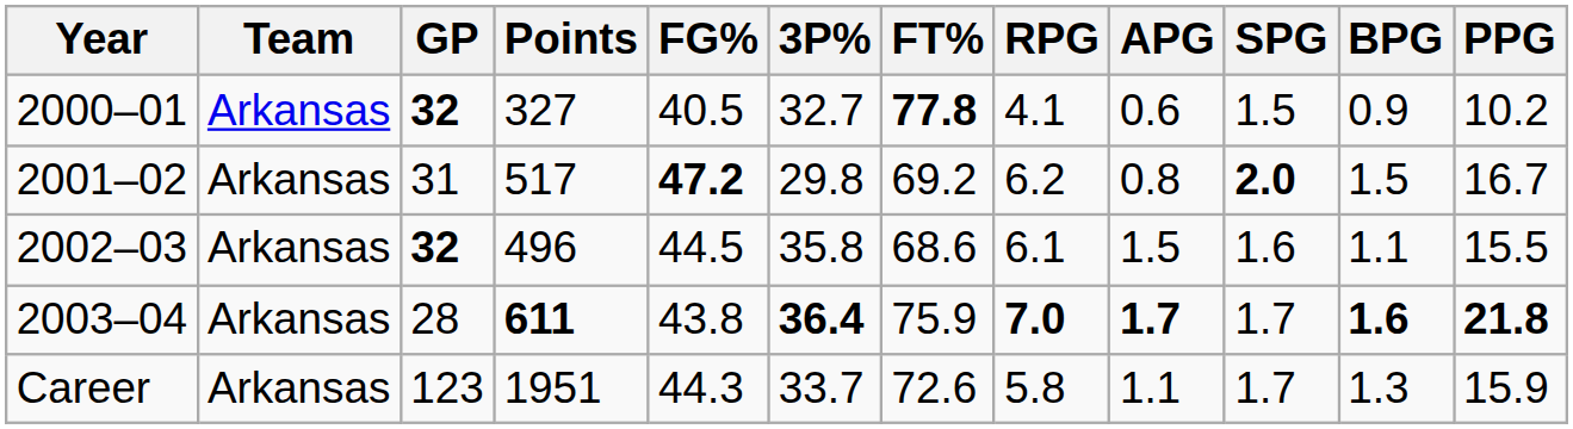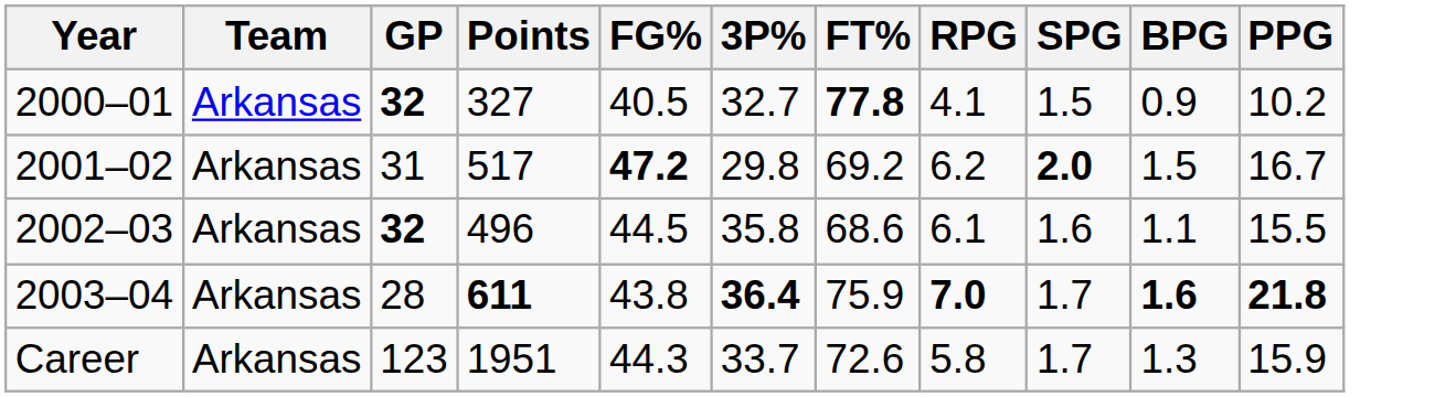 <table class="wikitable">
 <tr>
 <th>Year</th>
 <th>Team</th>
 <th>GP</th>
 <th>Points</th>
 <th>FG%</th>
 <th>3P%</th>
 <th>FT%</th>
 <th>RPG</th>
-<th>APG</th>
 <th>SPG</th>
 <th>BPG</th>
 <th>PPG</th>
 </tr>
 <tr>
 <td>2000–01</td>
 <td><a href='#'>Arkansas</a></td>
 <td><strong>32</strong></td>
 <td>327</td>
 <td>40.5</td>
 <td>32.7</td>
 <td><strong>77.8</strong></td>
 <td>4.1</td>
-<td>0.6</td>
 <td>1.5</td>
 <td>0.9</td>
 <td>10.2</td>
 </tr>
 <tr>
 <td>2001–02</td>
 <td>Arkansas</td>
 <td>31</td>
 <td>517</td>
 <td><strong>47.2</strong></td>
 <td>29.8</td>
 <td>69.2</td>
 <td>6.2</td>
-<td>0.8</td>
 <td><strong>2.0</strong></td>
 <td>1.5</td>
 <td>16.7</td>
 </tr>
 <tr>
 <td>2002–03</td>
 <td>Arkansas</td>
 <td><strong>32</strong></td>
 <td>496</td>
 <td>44.5</td>
 <td>35.8</td>
 <td>68.6</td>
 <td>6.1</td>
-<td>1.5</td>
 <td>1.6</td>
 <td>1.1</td>
 <td>15.5</td>
 </tr>
 <tr>
 <td>2003–04</td>
 <td>Arkansas</td>
 <td>28</td>
 <td><strong>611</strong></td>
 <td>43.8</td>
 <td><strong>36.4</strong></td>
 <td>75.9</td>
 <td><strong>7.0</strong></td>
-<td><strong>1.7</strong></td>
 <td>1.7</td>
 <td><strong>1.6</strong></td>
 <td><strong>21.8</strong></td>
 </tr>
 <tr>
 <td>Career</td>
 <td>Arkansas</td>
 <td>123</td>
 <td>1951</td>
 <td>44.3</td>
 <td>33.7</td>
 <td>72.6</td>
 <td>5.8</td>
-<td>1.1</td>
 <td>1.7</td>
 <td>1.3</td>
 <td>15.9</td>
 </tr>
 </table>
